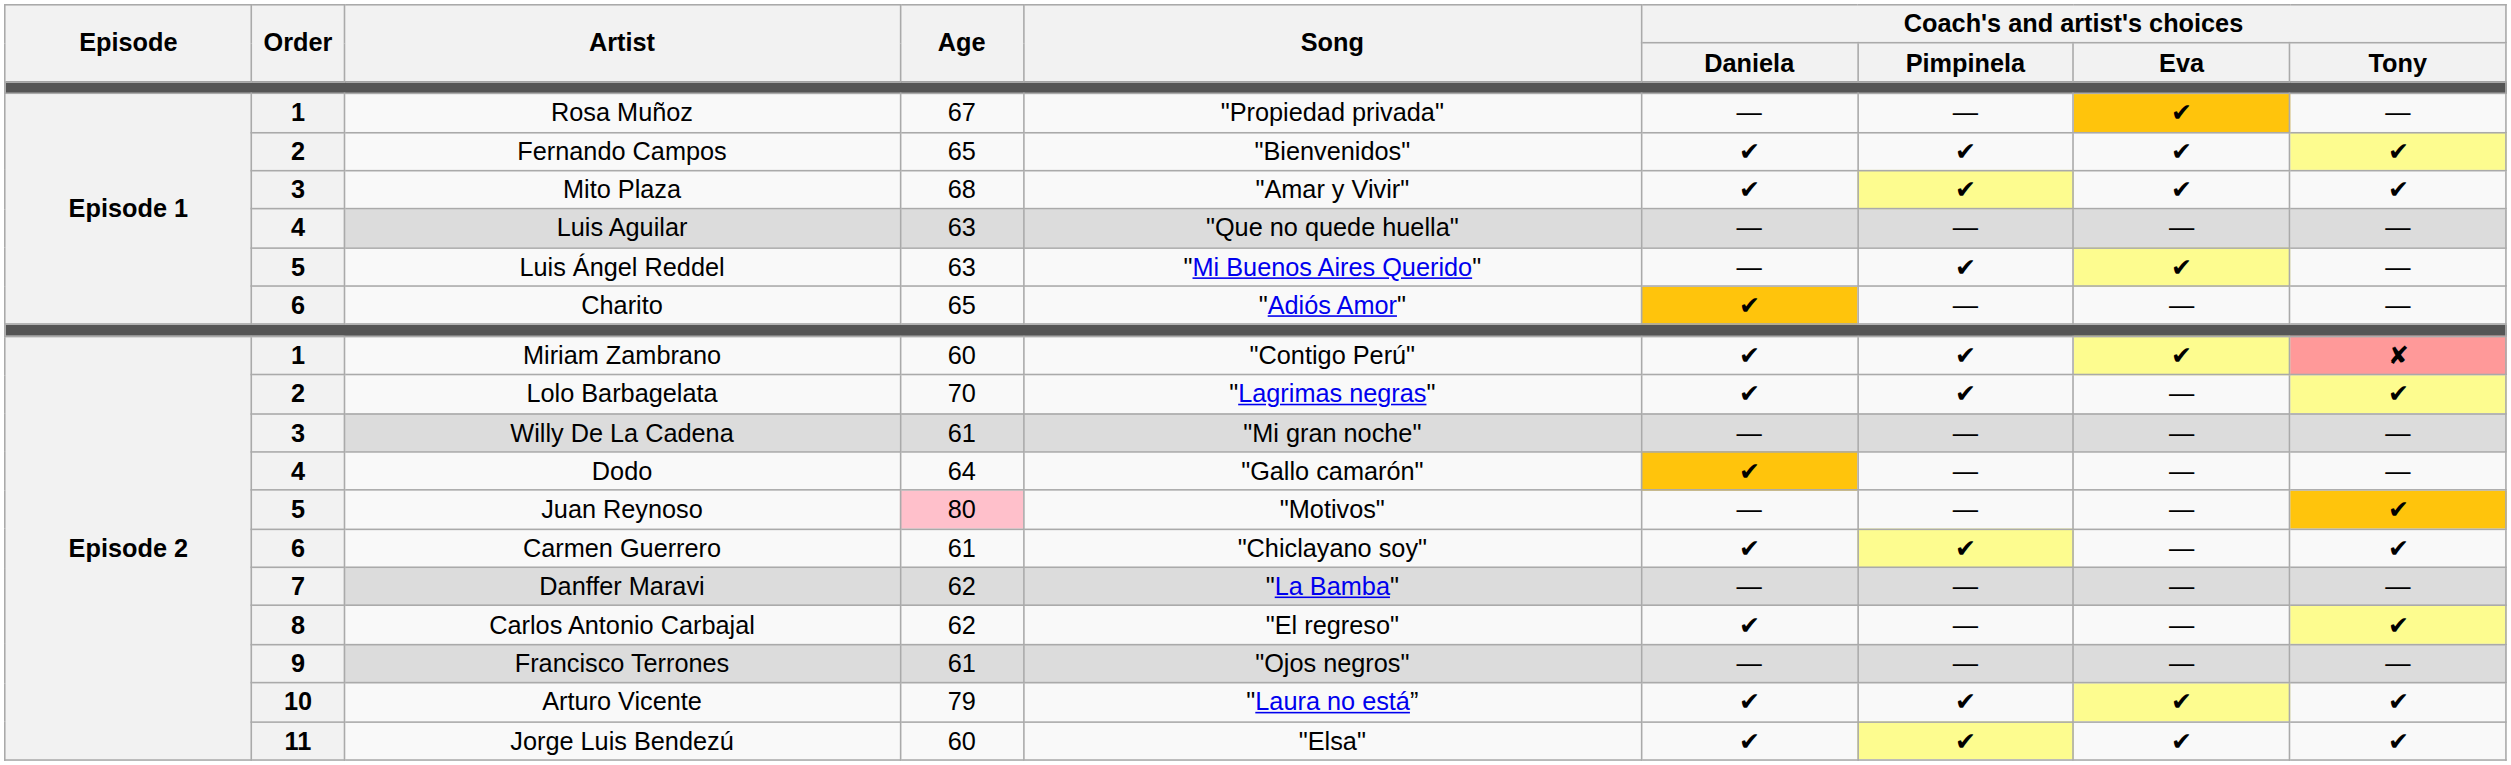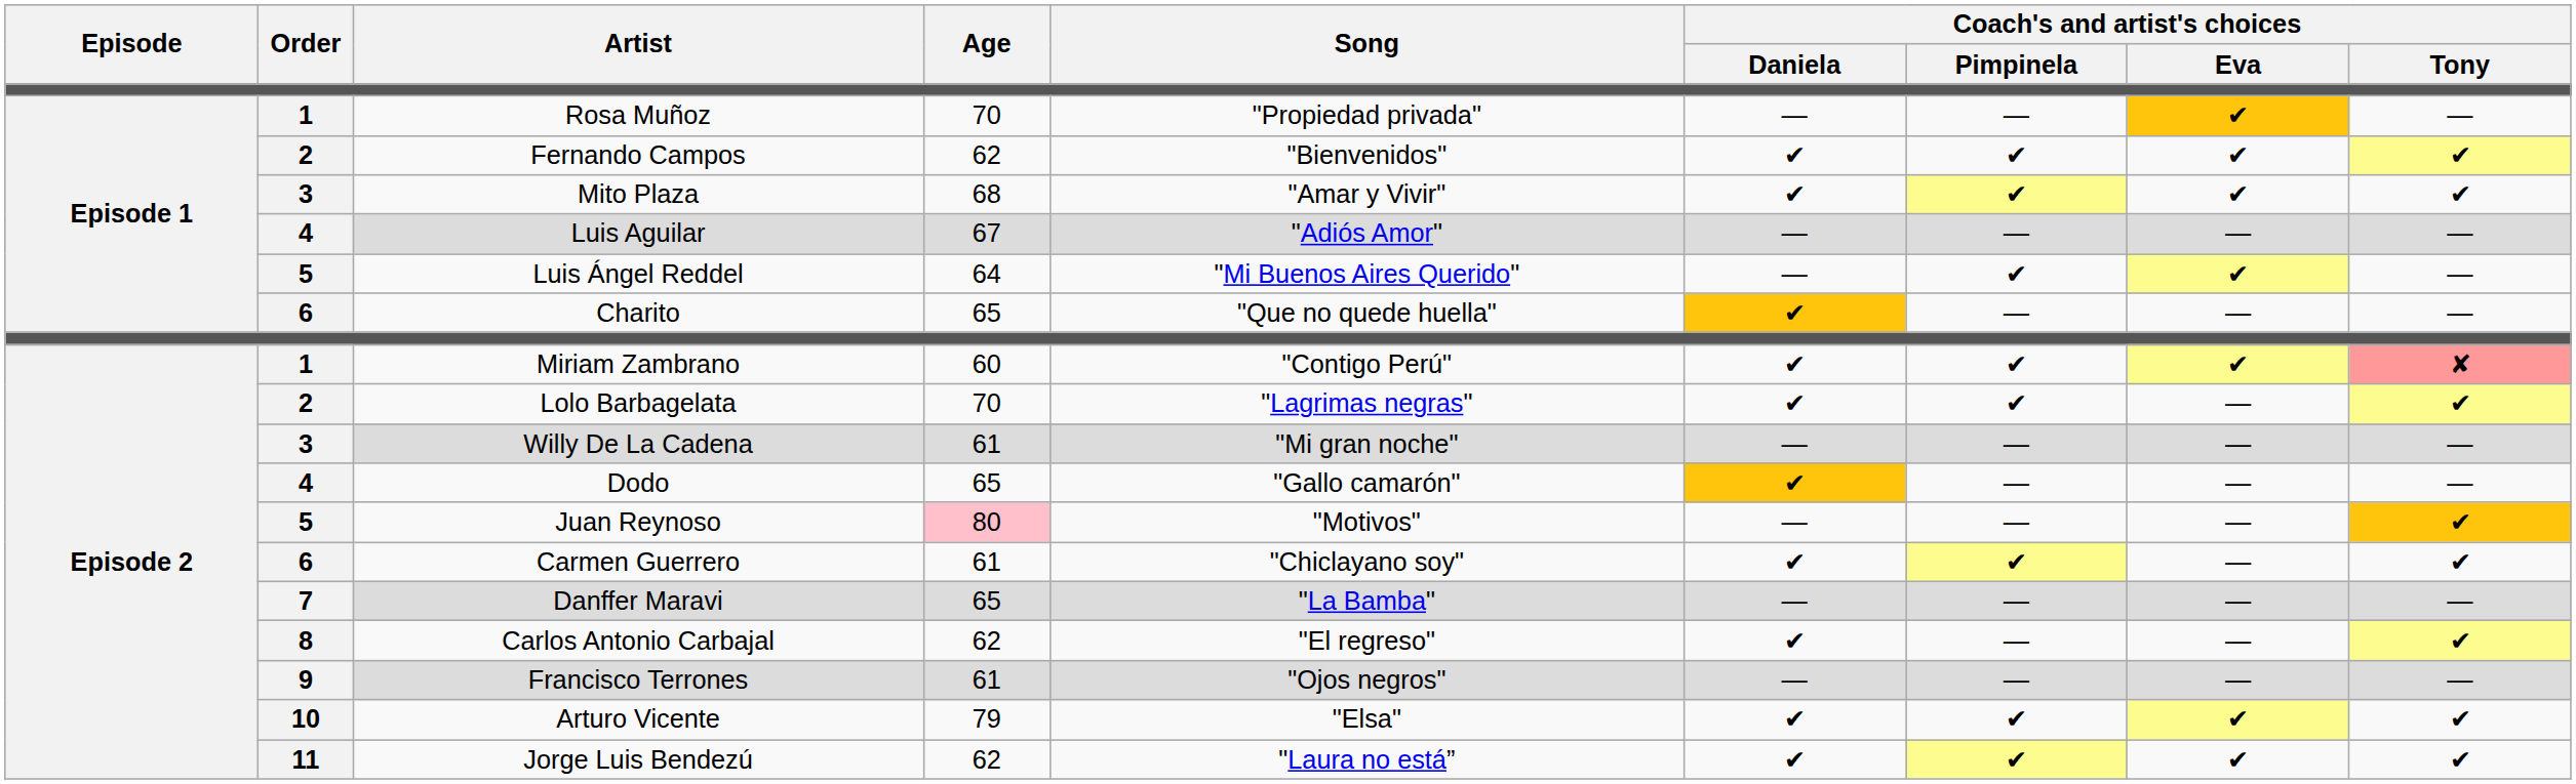 <table class="wikitable" style="text-align:center; line-height:17px; width:100%">
 <tr>
 <th rowspan="2" scope="col" style="width:08%">Episode</th>
 <th rowspan="2" scope="col" style="width:02%">Order</th>
 <th rowspan="2" scope="col" style="width:18%">Artist</th>
 <th rowspan="2" scope="col" style="width:04%">Age</th>
 <th rowspan="2" scope="col" style="width:20%">Song</th>
 <th colspan="4" scope="col" style="width:20%">Coach's and artist's choices</th>
 </tr>
 <tr>
 <th style="width:07%">Daniela</th>
 <th style="width:07%">Pimpinela</th>
 <th style="width:07%">Eva</th>
 <th style="width:07%">Tony</th>
 </tr>
 <tr>
 <td colspan="9" style="background:#555"></td>
 </tr>
 <tr>
 <th rowspan="6">Episode 1<br> </th>
 <th>1</th>
 <td>Rosa Muñoz</td>
-<td>67</td>
+<td>70</td>
 <td>"Propiedad privada"</td>
 <td>—</td>
 <td>—</td>
 <td style="background:#ffc40c">✔</td>
 <td>—</td>
 </tr>
 <tr>
 <th>2</th>
 <td>Fernando Campos</td>
-<td>65</td>
+<td>62</td>
 <td>"Bienvenidos"</td>
 <td>✔</td>
 <td>✔</td>
 <td>✔</td>
 <td style="background:#fdfc8f">✔</td>
 </tr>
 <tr>
 <th>3</th>
 <td>Mito Plaza</td>
 <td>68</td>
 <td>"Amar y Vivir"</td>
 <td>✔</td>
 <td style="background:#fdfc8f">✔</td>
 <td>✔</td>
 <td>✔</td>
 </tr>
 <tr style="background:#dcdcdc">
 <th>4</th>
 <td>Luis Aguilar</td>
-<td>63</td>
-<td>"Que no quede huella"</td>
+<td>67</td>
+<td>"<a href='#'>Adiós Amor</a>"</td>
 <td>—</td>
 <td>—</td>
 <td>—</td>
 <td>—</td>
 </tr>
 <tr>
 <th>5</th>
 <td>Luis Ángel Reddel</td>
-<td>63</td>
+<td>64</td>
 <td>"<a href='#'>Mi Buenos Aires Querido</a>"</td>
 <td>—</td>
 <td>✔</td>
 <td style="background:#fdfc8f">✔</td>
 <td>—</td>
 </tr>
 <tr>
 <th>6</th>
 <td>Charito</td>
 <td>65</td>
-<td>"<a href='#'>Adiós Amor</a>"</td>
+<td>"Que no quede huella"</td>
 <td style="background:#ffc40c">✔</td>
 <td>—</td>
 <td>—</td>
 <td>—</td>
 </tr>
 <tr>
 <td colspan="9" style="background:#555"></td>
 </tr>
 <tr>
 <th rowspan="11">Episode 2<br> </th>
 <th>1</th>
 <td>Miriam Zambrano</td>
 <td>60</td>
 <td>"Contigo Perú"</td>
 <td>✔</td>
 <td>✔</td>
 <td style="background:#fdfc8f">✔</td>
 <td style="background:#ff9999">✘</td>
 </tr>
 <tr>
 <th>2</th>
 <td>Lolo Barbagelata</td>
 <td>70</td>
 <td>"<a href='#'>Lagrimas negras</a>"</td>
 <td>✔</td>
 <td>✔</td>
 <td>—</td>
 <td style="background:#fdfc8f">✔</td>
 </tr>
 <tr style="background:#dcdcdc">
 <th>3</th>
 <td>Willy De La Cadena</td>
 <td>61</td>
 <td>"Mi gran noche"</td>
 <td>—</td>
 <td>—</td>
 <td>—</td>
 <td>—</td>
 </tr>
 <tr>
 <th>4</th>
 <td>Dodo</td>
-<td>64</td>
+<td>65</td>
 <td>"Gallo camarón"</td>
 <td style="background:#ffc40c">✔</td>
 <td>—</td>
 <td>—</td>
 <td>—</td>
 </tr>
 <tr>
 <th>5</th>
 <td>Juan Reynoso</td>
 <td style="background: pink;">80</td>
 <td>"Motivos"</td>
 <td>—</td>
 <td>—</td>
 <td>—</td>
 <td style="background:#ffc40c">✔</td>
 </tr>
 <tr>
 <th>6</th>
 <td>Carmen Guerrero</td>
 <td>61</td>
 <td>"Chiclayano soy"</td>
 <td>✔</td>
 <td style="background:#fdfc8f">✔</td>
 <td>—</td>
 <td>✔</td>
 </tr>
 <tr style="background:#dcdcdc">
 <th>7</th>
 <td>Danffer Maravi</td>
-<td>62</td>
+<td>65</td>
 <td>"<a href='#'>La Bamba</a>"</td>
 <td>—</td>
 <td>—</td>
 <td>—</td>
 <td>—</td>
 </tr>
 <tr>
 <th>8</th>
 <td>Carlos Antonio Carbajal</td>
 <td>62</td>
 <td>"El regreso"</td>
 <td>✔</td>
 <td>—</td>
 <td>—</td>
 <td style="background:#fdfc8f">✔</td>
 </tr>
 <tr style="background:#dcdcdc">
 <th>9</th>
 <td>Francisco Terrones</td>
 <td>61</td>
 <td>"Ojos negros"</td>
 <td>—</td>
 <td>—</td>
 <td>—</td>
 <td>—</td>
 </tr>
 <tr>
 <th>10</th>
 <td>Arturo Vicente</td>
 <td>79</td>
-<td>"<a href='#'>Laura no está</a>”</td>
+<td>"Elsa"</td>
 <td>✔</td>
 <td>✔</td>
 <td style="background:#fdfc8f">✔</td>
 <td>✔</td>
 </tr>
 <tr>
 <th>11</th>
 <td>Jorge Luis Bendezú</td>
-<td>60</td>
-<td>"Elsa"</td>
+<td>62</td>
+<td>"<a href='#'>Laura no está</a>”</td>
 <td>✔</td>
 <td style="background:#fdfc8f">✔</td>
 <td>✔</td>
 <td>✔</td>
 </tr>
 </table>
